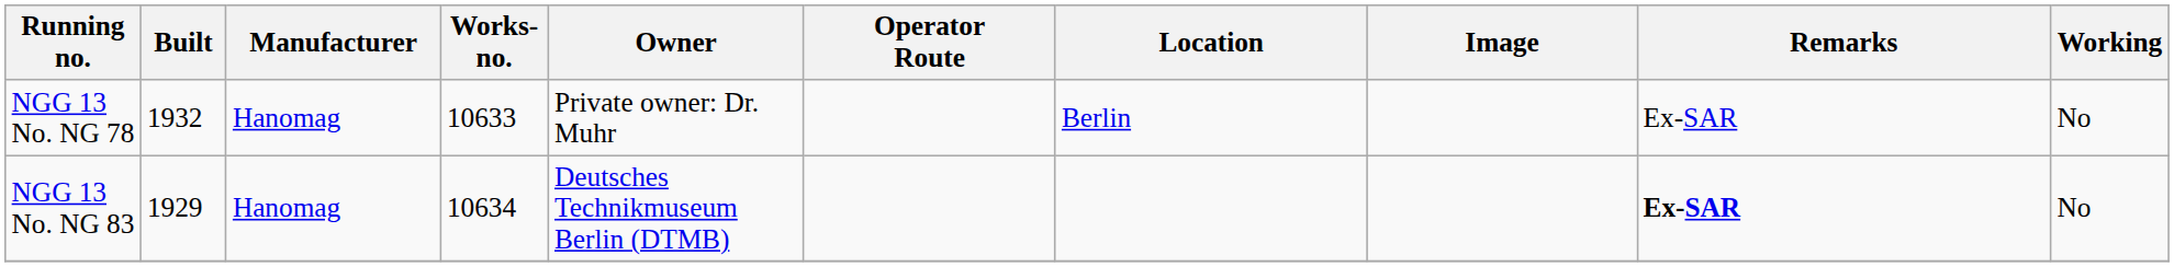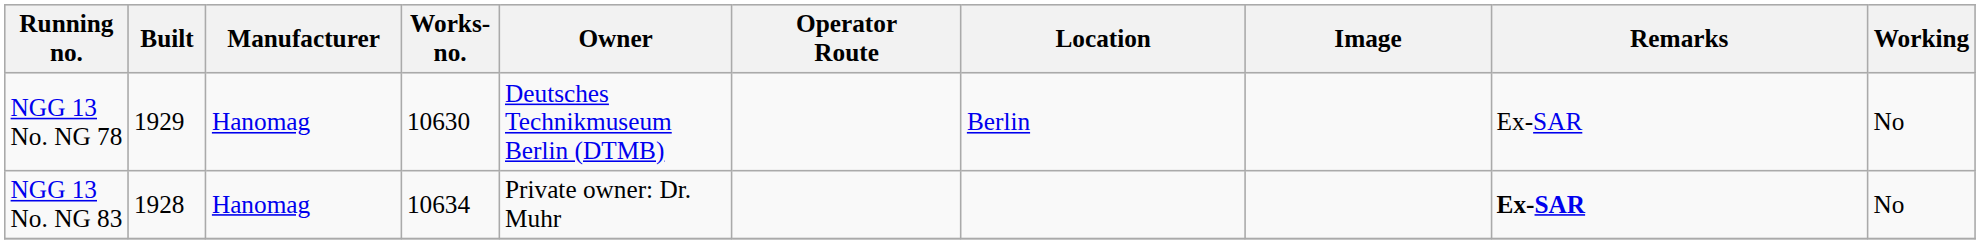 <table class="wikitable" style="width="100%"; border:solid 1px #AAAAAA; background:#e3e3e3;">
 <tr>
 <th width="5%">Running<br>no.</th>
 <th width="4%">Built</th>
 <th width="10%">Manufacturer</th>
 <th width="5%">Works-<br>no.</th>
 <th width="12%">Owner</th>
 <th width="12%">Operator<br>Route</th>
 <th width="15%">Location</th>
 <th width="13%">Image</th>
 <th width="20%">Remarks</th>
 <th width="8%">Working</th>
 </tr>
 <tr>
 <td><a href='#'>NGG 13</a> No. NG 78</td>
-<td>1932</td>
+<td>1929</td>
 <td><a href='#'>Hanomag</a></td>
-<td>10633</td>
-<td>Private owner: Dr. Muhr</td>
+<td>10630</td>
+<td><a href='#'>Deutsches Technikmuseum Berlin (DTMB)</a></td>
 <td></td>
 <td><a href='#'>Berlin</a></td>
 <td></td>
 <td>Ex-<a href='#'>SAR</a></td>
 <td>No</td>
 </tr>
 <tr>
 <td><a href='#'>NGG 13</a> No. NG 83</td>
-<td>1929</td>
+<td>1928</td>
 <td><a href='#'>Hanomag</a></td>
 <td>10634</td>
-<td><a href='#'>Deutsches Technikmuseum Berlin (DTMB)</a></td>
+<td>Private owner: Dr. Muhr</td>
 <td></td>
 <td></td>
 <td></td>
 <td><strong>Ex-<a href='#'>SAR</a></strong></td>
 <td>No</td>
 </tr>
 <tr>
 </tr>
 </table>
